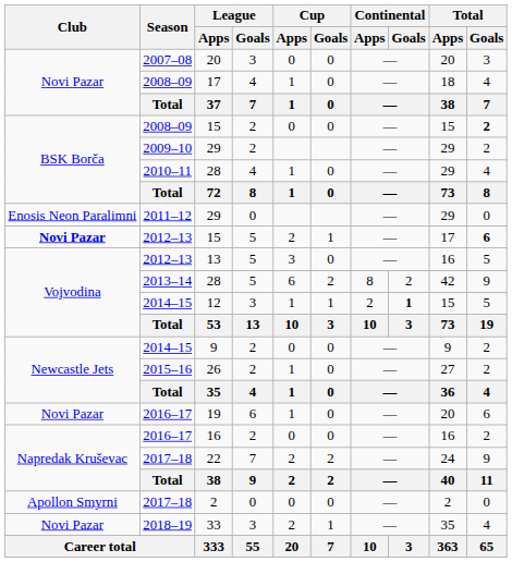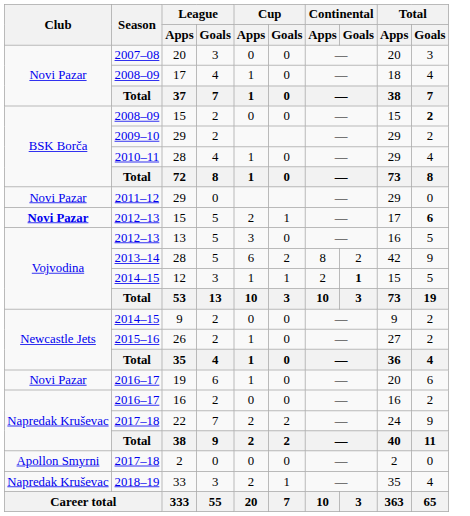 <table class="wikitable" style="text-align:center">
 <tr>
 <th rowspan="2">Club</th>
 <th rowspan="2">Season</th>
 <th colspan="2">League</th>
 <th colspan="2">Cup</th>
 <th colspan="2">Continental</th>
 <th colspan="2">Total</th>
 </tr>
 <tr>
 <th>Apps</th>
 <th>Goals</th>
 <th>Apps</th>
 <th>Goals</th>
 <th>Apps</th>
 <th>Goals</th>
 <th>Apps</th>
 <th>Goals</th>
 </tr>
 <tr>
 <td rowspan="3"><a href='#'>Novi Pazar</a></td>
 <td><a href='#'>2007–08</a></td>
 <td>20</td>
 <td>3</td>
 <td>0</td>
 <td>0</td>
 <td colspan="2">—</td>
 <td>20</td>
 <td>3</td>
 </tr>
 <tr>
 <td><a href='#'>2008–09</a></td>
 <td>17</td>
 <td>4</td>
 <td>1</td>
 <td>0</td>
 <td colspan="2">—</td>
 <td>18</td>
 <td>4</td>
 </tr>
 <tr>
 <th>Total</th>
 <th>37</th>
 <th>7</th>
 <th>1</th>
 <th>0</th>
 <th colspan="2">—</th>
 <th>38</th>
 <th>7</th>
 </tr>
 <tr>
 <td rowspan="4"><a href='#'>BSK Borča</a></td>
 <td><a href='#'>2008–09</a></td>
 <td>15</td>
 <td>2</td>
 <td>0</td>
 <td>0</td>
 <td colspan="2">—</td>
 <td>15</td>
 <td><strong>2</strong></td>
 </tr>
 <tr>
 <td><a href='#'>2009–10</a></td>
 <td>29</td>
 <td>2</td>
 <td></td>
 <td></td>
 <td colspan="2">—</td>
 <td>29</td>
 <td>2</td>
 </tr>
 <tr>
 <td><a href='#'>2010–11</a></td>
 <td>28</td>
 <td>4</td>
 <td>1</td>
 <td>0</td>
 <td colspan="2">—</td>
 <td>29</td>
 <td>4</td>
 </tr>
 <tr>
 <th>Total</th>
 <th>72</th>
 <th>8</th>
 <th>1</th>
 <th>0</th>
 <th colspan="2">—</th>
 <th>73</th>
 <th>8</th>
 </tr>
 <tr>
-<td><a href='#'>Enosis Neon Paralimni</a></td>
+<td><a href='#'>Novi Pazar</a></td>
 <td><a href='#'>2011–12</a></td>
 <td>29</td>
 <td>0</td>
 <td></td>
 <td></td>
 <td colspan="2">—</td>
 <td>29</td>
 <td>0</td>
 </tr>
 <tr>
 <td><strong><a href='#'>Novi Pazar</a></strong></td>
 <td><a href='#'>2012–13</a></td>
 <td>15</td>
 <td>5</td>
 <td>2</td>
 <td>1</td>
 <td colspan="2">—</td>
 <td>17</td>
 <td><strong>6</strong></td>
 </tr>
 <tr>
 <td rowspan="4"><a href='#'>Vojvodina</a></td>
 <td><a href='#'>2012–13</a></td>
 <td>13</td>
 <td>5</td>
 <td>3</td>
 <td>0</td>
 <td colspan="2">—</td>
 <td>16</td>
 <td>5</td>
 </tr>
 <tr>
 <td><a href='#'>2013–14</a></td>
 <td>28</td>
 <td>5</td>
 <td>6</td>
 <td>2</td>
 <td>8</td>
 <td>2</td>
 <td>42</td>
 <td>9</td>
 </tr>
 <tr>
 <td><a href='#'>2014–15</a></td>
 <td>12</td>
 <td>3</td>
 <td>1</td>
 <td>1</td>
 <td>2</td>
 <td><strong>1</strong></td>
 <td>15</td>
 <td>5</td>
 </tr>
 <tr>
 <th>Total</th>
 <th>53</th>
 <th>13</th>
 <th>10</th>
 <th>3</th>
 <th>10</th>
 <th>3</th>
 <th>73</th>
 <th>19</th>
 </tr>
 <tr>
 <td rowspan="3"><a href='#'>Newcastle Jets</a></td>
 <td><a href='#'>2014–15</a></td>
 <td>9</td>
 <td>2</td>
 <td>0</td>
 <td>0</td>
 <td colspan="2">—</td>
 <td>9</td>
 <td>2</td>
 </tr>
 <tr>
 <td><a href='#'>2015–16</a></td>
 <td>26</td>
 <td>2</td>
 <td>1</td>
 <td>0</td>
 <td colspan="2">—</td>
 <td>27</td>
 <td>2</td>
 </tr>
 <tr>
 <th>Total</th>
 <th>35</th>
 <th>4</th>
 <th>1</th>
 <th>0</th>
 <th colspan="2">—</th>
 <th>36</th>
 <th>4</th>
 </tr>
 <tr>
 <td><a href='#'>Novi Pazar</a></td>
 <td><a href='#'>2016–17</a></td>
 <td>19</td>
 <td>6</td>
 <td>1</td>
 <td>0</td>
 <td colspan="2">—</td>
 <td>20</td>
 <td>6</td>
 </tr>
 <tr>
 <td rowspan="3"><a href='#'>Napredak Kruševac</a></td>
 <td><a href='#'>2016–17</a></td>
 <td>16</td>
 <td>2</td>
 <td>0</td>
 <td>0</td>
 <td colspan="2">—</td>
 <td>16</td>
 <td>2</td>
 </tr>
 <tr>
 <td><a href='#'>2017–18</a></td>
 <td>22</td>
 <td>7</td>
 <td>2</td>
 <td>2</td>
 <td colspan="2">—</td>
 <td>24</td>
 <td>9</td>
 </tr>
 <tr>
 <th>Total</th>
 <th>38</th>
 <th>9</th>
 <th>2</th>
 <th>2</th>
 <th colspan="2">—</th>
 <th>40</th>
 <th>11</th>
 </tr>
 <tr>
 <td><a href='#'>Apollon Smyrni</a></td>
 <td><a href='#'>2017–18</a></td>
 <td>2</td>
 <td>0</td>
 <td>0</td>
 <td>0</td>
 <td colspan="2">—</td>
 <td>2</td>
 <td>0</td>
 </tr>
 <tr>
-<td><a href='#'>Novi Pazar</a></td>
+<td><a href='#'>Napredak Kruševac</a></td>
 <td><a href='#'>2018–19</a></td>
 <td>33</td>
 <td>3</td>
 <td>2</td>
 <td>1</td>
 <td colspan="2">—</td>
 <td>35</td>
 <td>4</td>
 </tr>
 <tr>
 <th colspan="2">Career total</th>
 <th>333</th>
 <th>55</th>
 <th>20</th>
 <th>7</th>
 <th>10</th>
 <th>3</th>
 <th>363</th>
 <th>65</th>
 </tr>
 </table>
